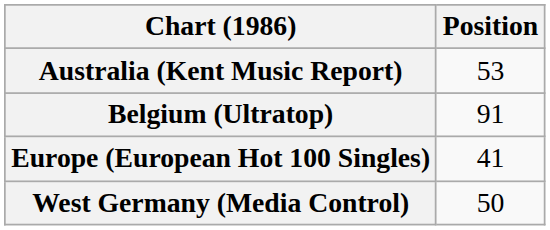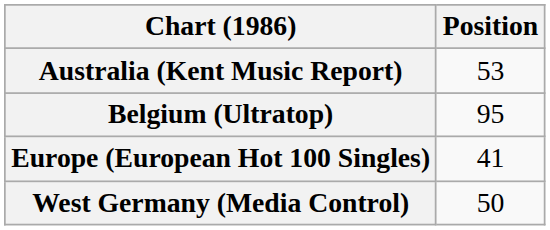 <table class="wikitable sortable plainrowheaders" style="text-align:center">
 <tr>
 <th>Chart (1986)</th>
 <th>Position</th>
 </tr>
 <tr>
 <th scope="row">Australia (Kent Music Report)</th>
 <td>53</td>
 </tr>
 <tr>
 <th scope="row">Belgium (Ultratop)</th>
-<td>91</td>
+<td>95</td>
 </tr>
 <tr>
 <th scope="row">Europe (European Hot 100 Singles)</th>
 <td>41</td>
 </tr>
 <tr>
 <th scope="row">West Germany (Media Control)</th>
 <td>50</td>
 </tr>
 </table>
